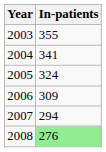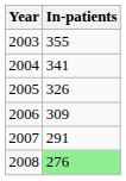 <table class="wikitable">
 <tr>
 <th scope="col">Year<br></th>
 <th scope="col">In-patients</th>
 </tr>
 <tr>
 <td>2003</td>
 <td>355</td>
 </tr>
 <tr>
 <td>2004</td>
 <td>341</td>
 </tr>
 <tr>
 <td>2005</td>
-<td>324</td>
+<td>326</td>
 </tr>
 <tr>
 <td>2006</td>
 <td>309</td>
 </tr>
 <tr>
 <td>2007</td>
-<td>294</td>
+<td>291</td>
 </tr>
 <tr>
 <td>2008</td>
 <td style="background: lightgreen;">276</td>
 </tr>
 </table>
